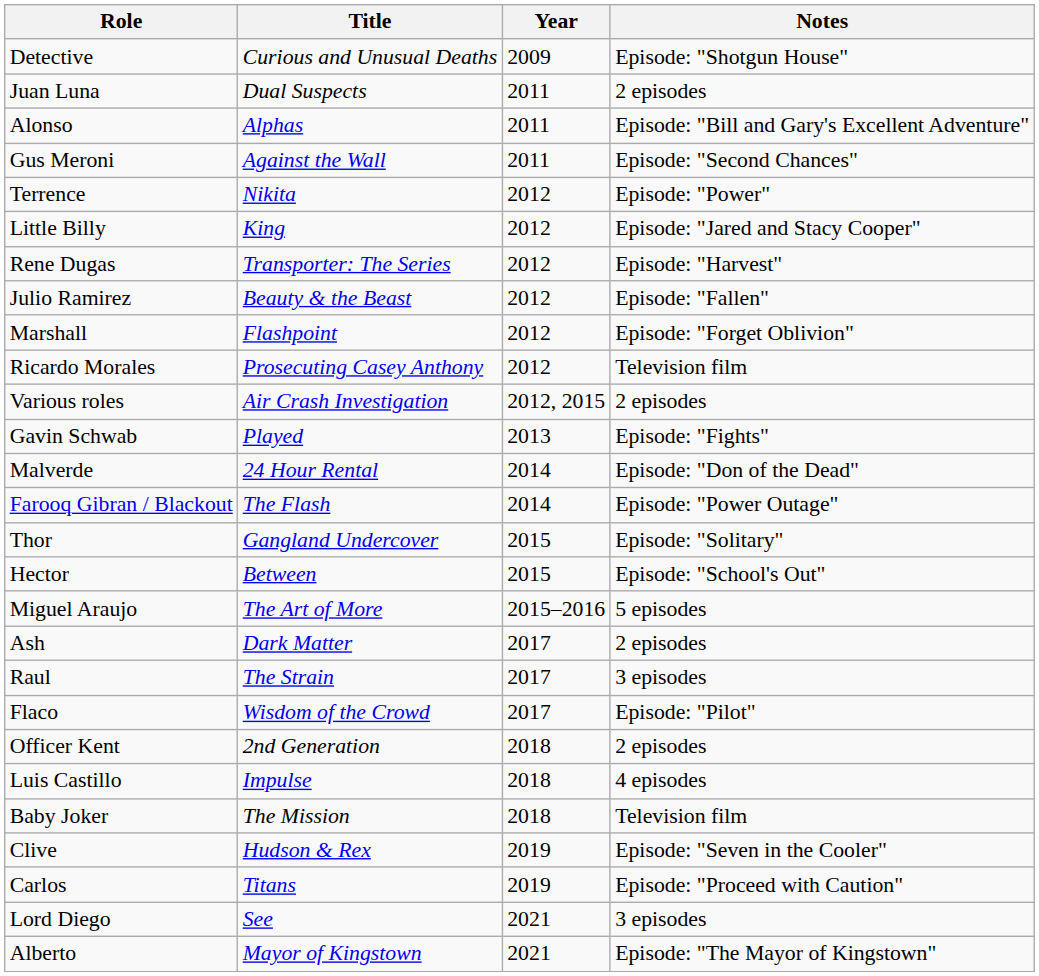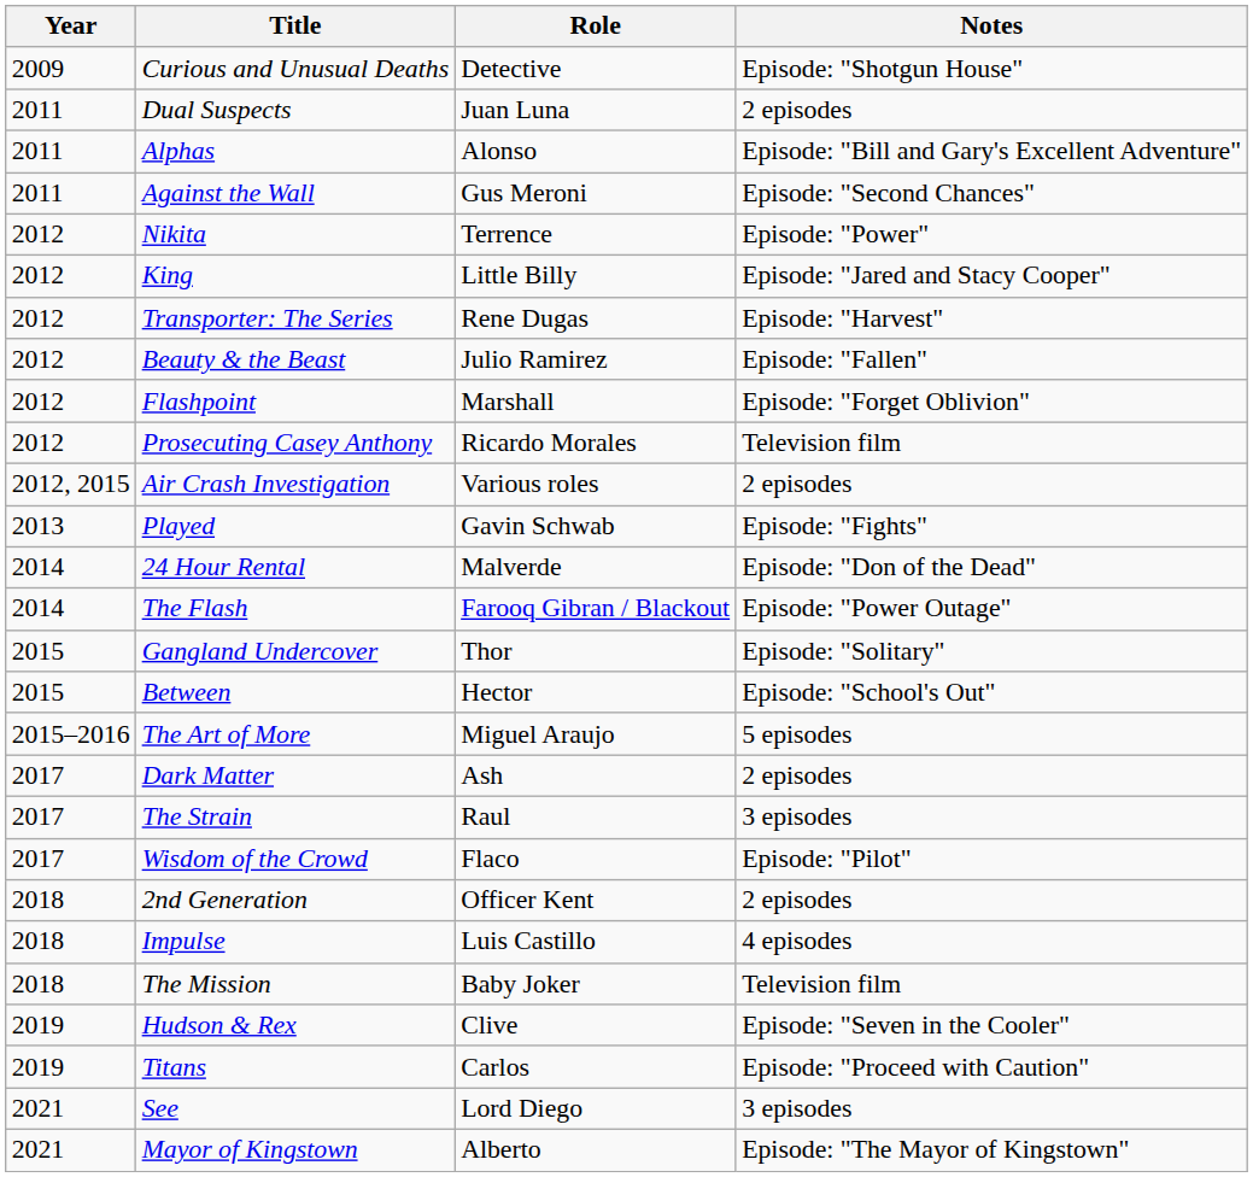 <table class="wikitable sortable">
 <tr>
+<th>Year</th>
+<th>Title</th>
 <th>Role</th>
-<th>Title</th>
-<th>Year</th>
 <th class="unsortable">Notes</th>
 </tr>
 <tr>
+<td>2009</td>
+<td><em>Curious and Unusual Deaths</em></td>
 <td>Detective</td>
-<td><em>Curious and Unusual Deaths</em></td>
-<td>2009</td>
 <td>Episode: "Shotgun House"</td>
 </tr>
 <tr>
+<td>2011</td>
+<td><em>Dual Suspects</em></td>
 <td>Juan Luna</td>
-<td><em>Dual Suspects</em></td>
-<td>2011</td>
 <td>2 episodes</td>
 </tr>
 <tr>
+<td>2011</td>
+<td><em><a href='#'>Alphas</a></em></td>
 <td>Alonso</td>
-<td><em><a href='#'>Alphas</a></em></td>
-<td>2011</td>
 <td>Episode: "Bill and Gary's Excellent Adventure"</td>
 </tr>
 <tr>
+<td>2011</td>
+<td><em><a href='#'>Against the Wall</a></em></td>
 <td>Gus Meroni</td>
-<td><em><a href='#'>Against the Wall</a></em></td>
-<td>2011</td>
 <td>Episode: "Second Chances"</td>
 </tr>
 <tr>
+<td>2012</td>
+<td><em><a href='#'>Nikita</a></em></td>
 <td>Terrence</td>
-<td><em><a href='#'>Nikita</a></em></td>
-<td>2012</td>
 <td>Episode: "Power"</td>
 </tr>
 <tr>
+<td>2012</td>
+<td><em><a href='#'>King</a></em></td>
 <td>Little Billy</td>
-<td><em><a href='#'>King</a></em></td>
-<td>2012</td>
 <td>Episode: "Jared and Stacy Cooper"</td>
 </tr>
 <tr>
+<td>2012</td>
+<td><em><a href='#'>Transporter: The Series</a></em></td>
 <td>Rene Dugas</td>
-<td><em><a href='#'>Transporter: The Series</a></em></td>
-<td>2012</td>
 <td>Episode: "Harvest"</td>
 </tr>
 <tr>
+<td>2012</td>
+<td><em><a href='#'>Beauty & the Beast</a></em></td>
 <td>Julio Ramirez</td>
-<td><em><a href='#'>Beauty & the Beast</a></em></td>
-<td>2012</td>
 <td>Episode: "Fallen"</td>
 </tr>
 <tr>
+<td>2012</td>
+<td><em><a href='#'>Flashpoint</a></em></td>
 <td>Marshall</td>
-<td><em><a href='#'>Flashpoint</a></em></td>
-<td>2012</td>
 <td>Episode: "Forget Oblivion"</td>
 </tr>
 <tr>
+<td>2012</td>
+<td><em><a href='#'>Prosecuting Casey Anthony</a></em></td>
 <td>Ricardo Morales</td>
-<td><em><a href='#'>Prosecuting Casey Anthony</a></em></td>
-<td>2012</td>
 <td>Television film</td>
 </tr>
 <tr>
+<td>2012, 2015</td>
+<td><em><a href='#'>Air Crash Investigation</a></em></td>
 <td>Various roles</td>
-<td><em><a href='#'>Air Crash Investigation</a></em></td>
-<td>2012, 2015</td>
 <td>2 episodes</td>
 </tr>
 <tr>
+<td>2013</td>
+<td><em><a href='#'>Played</a></em></td>
 <td>Gavin Schwab</td>
-<td><em><a href='#'>Played</a></em></td>
-<td>2013</td>
 <td>Episode: "Fights"</td>
 </tr>
 <tr>
+<td>2014</td>
+<td><em><a href='#'>24 Hour Rental</a></em></td>
 <td>Malverde</td>
-<td><em><a href='#'>24 Hour Rental</a></em></td>
-<td>2014</td>
 <td>Episode: "Don of the Dead"</td>
 </tr>
 <tr>
+<td>2014</td>
+<td data-sort-value="Flash, The"><em><a href='#'>The Flash</a></em></td>
 <td><a href='#'>Farooq Gibran / Blackout</a></td>
-<td data-sort-value="Flash, The"><em><a href='#'>The Flash</a></em></td>
-<td>2014</td>
 <td>Episode: "Power Outage"</td>
 </tr>
 <tr>
+<td>2015</td>
+<td><em><a href='#'>Gangland Undercover</a></em></td>
 <td>Thor</td>
-<td><em><a href='#'>Gangland Undercover</a></em></td>
-<td>2015</td>
 <td>Episode: "Solitary"</td>
 </tr>
 <tr>
+<td>2015</td>
+<td><em><a href='#'>Between</a></em></td>
 <td>Hector</td>
-<td><em><a href='#'>Between</a></em></td>
-<td>2015</td>
 <td>Episode: "School's Out"</td>
 </tr>
 <tr>
+<td>2015–2016</td>
+<td data-sort-value="Art of More, The"><em><a href='#'>The Art of More</a></em></td>
 <td>Miguel Araujo</td>
-<td data-sort-value="Art of More, The"><em><a href='#'>The Art of More</a></em></td>
-<td>2015–2016</td>
 <td>5 episodes</td>
 </tr>
 <tr>
+<td>2017</td>
+<td><em><a href='#'>Dark Matter</a></em></td>
 <td>Ash</td>
-<td><em><a href='#'>Dark Matter</a></em></td>
-<td>2017</td>
 <td>2 episodes</td>
 </tr>
 <tr>
+<td>2017</td>
+<td data-sort-value="Strain, The"><em><a href='#'>The Strain</a></em></td>
 <td>Raul</td>
-<td data-sort-value="Strain, The"><em><a href='#'>The Strain</a></em></td>
-<td>2017</td>
 <td>3 episodes</td>
 </tr>
 <tr>
+<td>2017</td>
+<td><em><a href='#'>Wisdom of the Crowd</a></em></td>
 <td>Flaco</td>
-<td><em><a href='#'>Wisdom of the Crowd</a></em></td>
-<td>2017</td>
 <td>Episode: "Pilot"</td>
 </tr>
 <tr>
+<td>2018</td>
+<td><em>2nd Generation</em></td>
 <td>Officer Kent</td>
-<td><em>2nd Generation</em></td>
-<td>2018</td>
 <td>2 episodes</td>
 </tr>
 <tr>
+<td>2018</td>
+<td><em><a href='#'>Impulse</a></em></td>
 <td>Luis Castillo</td>
-<td><em><a href='#'>Impulse</a></em></td>
-<td>2018</td>
 <td>4 episodes</td>
 </tr>
 <tr>
+<td>2018</td>
+<td data-sort-value="Mission, The"><em>The Mission</em></td>
 <td>Baby Joker</td>
-<td data-sort-value="Mission, The"><em>The Mission</em></td>
-<td>2018</td>
 <td>Television film</td>
 </tr>
 <tr>
+<td>2019</td>
+<td><em><a href='#'>Hudson & Rex</a></em></td>
 <td>Clive</td>
-<td><em><a href='#'>Hudson & Rex</a></em></td>
-<td>2019</td>
 <td>Episode: "Seven in the Cooler"</td>
 </tr>
 <tr>
+<td>2019</td>
+<td><em><a href='#'>Titans</a></em></td>
 <td>Carlos</td>
-<td><em><a href='#'>Titans</a></em></td>
-<td>2019</td>
 <td>Episode: "Proceed with Caution"</td>
 </tr>
 <tr>
+<td>2021</td>
+<td><em><a href='#'>See</a></em></td>
 <td>Lord Diego</td>
-<td><em><a href='#'>See</a></em></td>
-<td>2021</td>
 <td>3 episodes</td>
 </tr>
 <tr>
+<td>2021</td>
+<td><em><a href='#'>Mayor of Kingstown</a></em></td>
 <td>Alberto</td>
-<td><em><a href='#'>Mayor of Kingstown</a></em></td>
-<td>2021</td>
 <td>Episode: "The Mayor of Kingstown"</td>
 </tr>
 </table>
